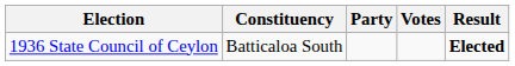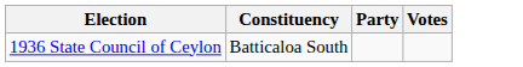 <table class="wikitable" style="text-align:left;">
 <tr>
 <th scope=col>Election</th>
 <th scope=col>Constituency</th>
 <th scope=col>Party</th>
 <th scope=col>Votes</th>
-<th scope=col>Result</th>
 </tr>
 <tr>
 <td><a href='#'>1936 State Council of Ceylon</a></td>
 <td>Batticaloa South</td>
 <td></td>
 <td align=right></td>
-<td><strong>Elected</strong></td>
 </tr>
 </table>
